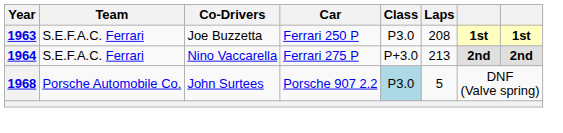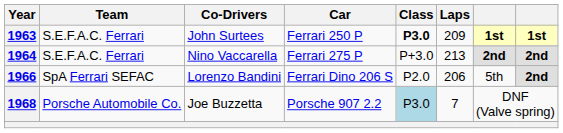 <table class="wikitable" style="text-align:center; font-size:90%">
 <tr>
 <th>Year</th>
 <th>Team</th>
 <th>Co-Drivers</th>
 <th>Car</th>
 <th>Class</th>
 <th>Laps</th>
 <th></th>
 <th></th>
 </tr>
 <tr>
 <th><a href='#'>1963</a></th>
 <td align=left> S.E.F.A.C. <a href='#'>Ferrari</a></td>
-<td align=left> Joe Buzzetta</td>
+<td align=left> <a href='#'>John Surtees</a></td>
 <td align=left><a href='#'>Ferrari 250 P</a></td>
-<td>P3.0</td>
-<td>208</td>
+<td><strong>P3.0</strong></td>
+<td>209</td>
 <td style="background:#ffffbf;"><strong>1st</strong></td>
 <td style="background:#ffffbf;"><strong>1st</strong></td>
 </tr>
 <tr>
 <th><a href='#'>1964</a></th>
 <td align=left> S.E.F.A.C. <a href='#'>Ferrari</a></td>
 <td align=left> <a href='#'>Nino Vaccarella</a></td>
 <td align=left><a href='#'>Ferrari 275 P</a></td>
 <td>P+3.0</td>
 <td>213</td>
 <td style="background:#dfdfdf;"><strong>2nd</strong></td>
 <td style="background:#dfdfdf;"><strong>2nd</strong></td>
 </tr>
 <tr>
+<th><a href='#'>1966</a></th>
+<td align=left> SpA <a href='#'>Ferrari</a> SEFAC</td>
+<td align=left> <a href='#'>Lorenzo Bandini</a></td>
+<td align=left><a href='#'>Ferrari Dino 206 S</a></td>
+<td>P2.0</td>
+<td>206</td>
+<td>5th</td>
+<td style="background:#dfdfdf;"><strong>2nd</strong></td>
+</tr>
+<tr>
 <th><a href='#'>1968</a></th>
 <td align=left> <a href='#'>Porsche Automobile Co.</a></td>
-<td align=left> <a href='#'>John Surtees</a></td>
+<td align=left> Joe Buzzetta</td>
 <td align=left><a href='#'>Porsche 907 2.2</a></td>
 <td style="background: lightblue;">P3.0</td>
-<td>5</td>
+<td>7</td>
 <td colspan=2>DNF<br>(Valve spring)</td>
 </tr>
 <tr>
 <th colspan="8"></th>
 </tr>
 </table>
